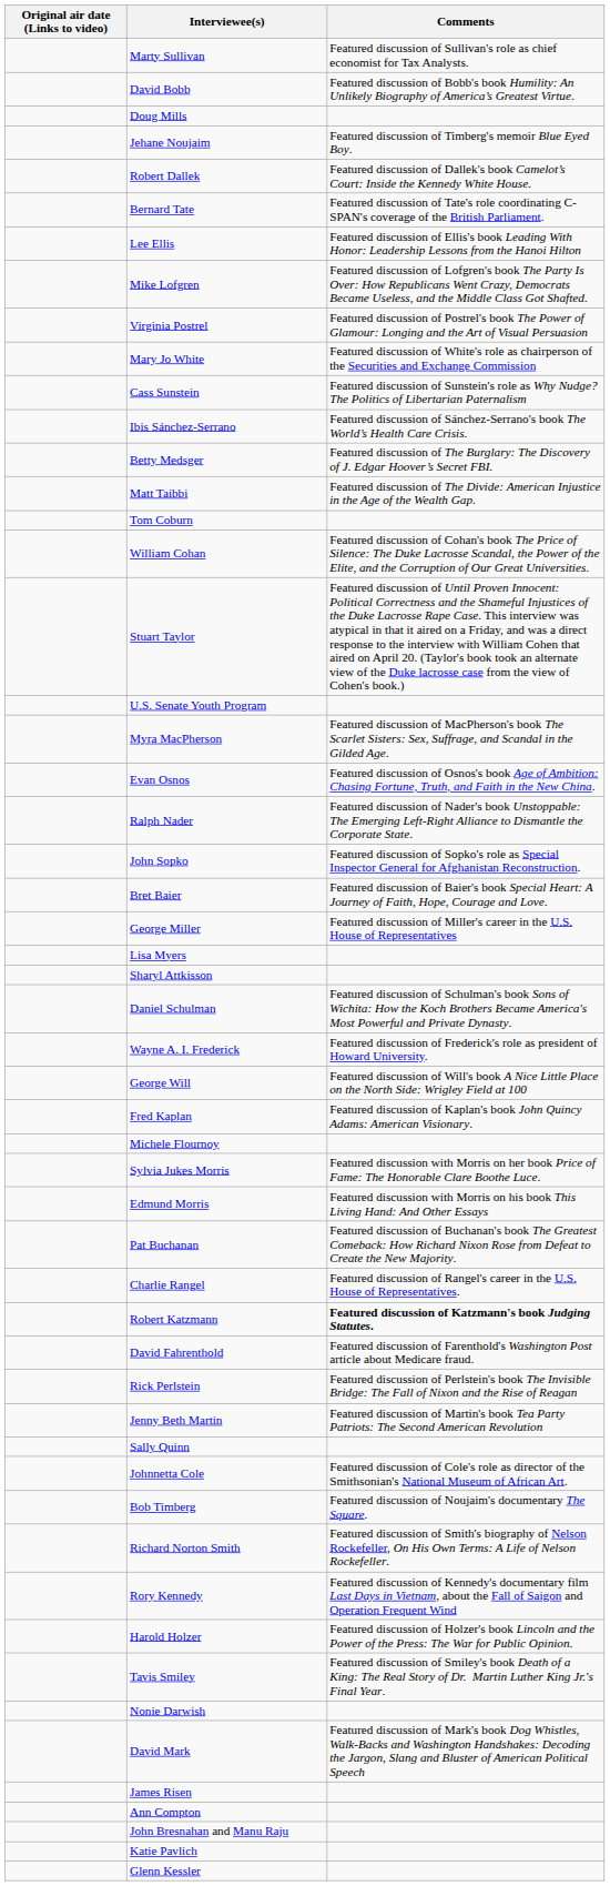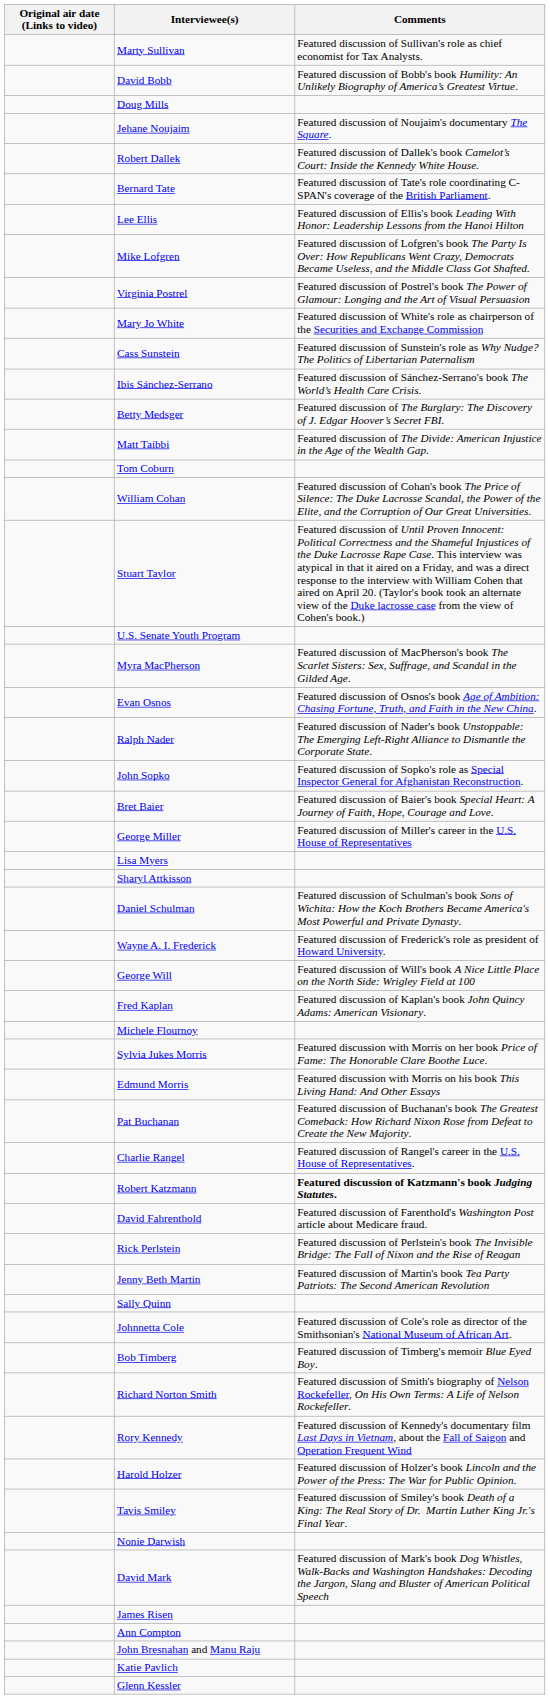 <table class="wikitable">
 <tr>
 <th width="150">Original air date<br>(Links to video)</th>
 <th width="250">Interviewee(s)</th>
 <th width="350">Comments</th>
 </tr>
 <tr>
 <td></td>
 <td><a href='#'>Marty Sullivan</a></td>
 <td>Featured discussion of Sullivan's role as chief economist for Tax Analysts.</td>
 </tr>
 <tr>
 <td></td>
 <td><a href='#'>David Bobb</a></td>
 <td>Featured discussion of Bobb's book <em>Humility: An Unlikely Biography of America’s Greatest Virtue</em>.</td>
 </tr>
 <tr>
 <td></td>
 <td><a href='#'>Doug Mills</a></td>
 <td></td>
 </tr>
 <tr>
 <td></td>
 <td><a href='#'>Jehane Noujaim</a></td>
-<td>Featured discussion of Timberg's memoir <em>Blue Eyed Boy</em>.</td>
+<td>Featured discussion of Noujaim's documentary <em><a href='#'>The Square</a></em>.</td>
 </tr>
 <tr>
 <td></td>
 <td><a href='#'>Robert Dallek</a></td>
 <td>Featured discussion of Dallek's book <em>Camelot’s Court: Inside the Kennedy White House</em>.</td>
 </tr>
 <tr>
 <td></td>
 <td><a href='#'>Bernard Tate</a></td>
 <td>Featured discussion of Tate's role coordinating C-SPAN's coverage of the <a href='#'>British Parliament</a>.</td>
 </tr>
 <tr>
 <td></td>
 <td><a href='#'>Lee Ellis</a></td>
 <td>Featured discussion of Ellis's book <em>Leading With Honor: Leadership Lessons from the Hanoi Hilton</em></td>
 </tr>
 <tr>
 <td></td>
 <td><a href='#'>Mike Lofgren</a></td>
 <td>Featured discussion of Lofgren's book <em>The Party Is Over: How Republicans Went Crazy, Democrats Became Useless, and the Middle Class Got Shafted</em>.</td>
 </tr>
 <tr>
 <td></td>
 <td><a href='#'>Virginia Postrel</a></td>
 <td>Featured discussion of Postrel's book <em>The Power of Glamour: Longing and the Art of Visual Persuasion</em></td>
 </tr>
 <tr>
 <td></td>
 <td><a href='#'>Mary Jo White</a></td>
 <td>Featured discussion of White's role as chairperson of the <a href='#'>Securities and Exchange Commission</a></td>
 </tr>
 <tr>
 <td></td>
 <td><a href='#'>Cass Sunstein</a></td>
 <td>Featured discussion of Sunstein's role as <em>Why Nudge? The Politics of Libertarian Paternalism</em></td>
 </tr>
 <tr>
 <td></td>
 <td><a href='#'>Ibis Sánchez-Serrano</a></td>
 <td>Featured discussion of Sánchez-Serrano's book <em>The World’s Health Care Crisis</em>.</td>
 </tr>
 <tr>
 <td></td>
 <td><a href='#'>Betty Medsger</a></td>
 <td>Featured discussion of <em>The Burglary: The Discovery of J. Edgar Hoover’s Secret FBI</em>.</td>
 </tr>
 <tr>
 <td></td>
 <td><a href='#'>Matt Taibbi</a></td>
 <td>Featured discussion of <em>The Divide: American Injustice in the Age of the Wealth Gap</em>.</td>
 </tr>
 <tr>
 <td></td>
 <td><a href='#'>Tom Coburn</a></td>
 <td></td>
 </tr>
 <tr>
 <td></td>
 <td><a href='#'>William Cohan</a></td>
 <td>Featured discussion of Cohan's book <em>The Price of Silence: The Duke Lacrosse Scandal, the Power of the Elite, and the Corruption of Our Great Universities</em>.</td>
 </tr>
 <tr>
 <td></td>
 <td><a href='#'>Stuart Taylor</a></td>
 <td>Featured discussion of <em>Until Proven Innocent: Political Correctness and the Shameful Injustices of the Duke Lacrosse Rape Case</em>. This interview was atypical in that it aired on a Friday, and was a direct response to the interview with William Cohen that aired on April 20. (Taylor's book took an alternate view of the <a href='#'>Duke lacrosse case</a> from the view of Cohen's book.)</td>
 </tr>
 <tr>
 <td></td>
 <td><a href='#'>U.S. Senate Youth Program</a></td>
 <td></td>
 </tr>
 <tr>
 <td></td>
 <td><a href='#'>Myra MacPherson</a></td>
 <td>Featured discussion of MacPherson's book <em>The Scarlet Sisters: Sex, Suffrage, and Scandal in the Gilded Age</em>.</td>
 </tr>
 <tr>
 <td></td>
 <td><a href='#'>Evan Osnos</a></td>
 <td>Featured discussion of Osnos's book <em><a href='#'>Age of Ambition: Chasing Fortune, Truth, and Faith in the New China</a></em>.</td>
 </tr>
 <tr>
 <td></td>
 <td><a href='#'>Ralph Nader</a></td>
 <td>Featured discussion of Nader's book <em>Unstoppable: The Emerging Left-Right Alliance to Dismantle the Corporate State</em>.</td>
 </tr>
 <tr>
 <td></td>
 <td><a href='#'>John Sopko</a></td>
 <td>Featured discussion of Sopko's role as <a href='#'>Special Inspector General for Afghanistan Reconstruction</a>.</td>
 </tr>
 <tr>
 <td></td>
 <td><a href='#'>Bret Baier</a></td>
 <td>Featured discussion of Baier's book <em>Special Heart: A Journey of Faith, Hope, Courage and Love</em>.</td>
 </tr>
 <tr>
 <td></td>
 <td><a href='#'>George Miller</a></td>
 <td>Featured discussion of Miller's career in the <a href='#'>U.S. House of Representatives</a></td>
 </tr>
 <tr>
 <td></td>
 <td><a href='#'>Lisa Myers</a></td>
 <td></td>
 </tr>
 <tr>
 <td></td>
 <td><a href='#'>Sharyl Attkisson</a></td>
 <td></td>
 </tr>
 <tr>
 <td></td>
 <td><a href='#'>Daniel Schulman</a></td>
 <td>Featured discussion of Schulman's book <em>Sons of Wichita: How the Koch Brothers Became America's Most Powerful and Private Dynasty</em>.</td>
 </tr>
 <tr>
 <td></td>
 <td><a href='#'>Wayne A. I. Frederick</a></td>
 <td>Featured discussion of Frederick's role as president of <a href='#'>Howard University</a>.</td>
 </tr>
 <tr>
 <td></td>
 <td><a href='#'>George Will</a></td>
 <td>Featured discussion of Will's book <em>A Nice Little Place on the North Side: Wrigley Field at 100</em></td>
 </tr>
 <tr>
 <td></td>
 <td><a href='#'>Fred Kaplan</a></td>
 <td>Featured discussion of Kaplan's book <em>John Quincy Adams: American Visionary</em>.</td>
 </tr>
 <tr>
 <td></td>
 <td><a href='#'>Michele Flournoy</a></td>
 <td></td>
 </tr>
 <tr>
 <td></td>
 <td><a href='#'>Sylvia Jukes Morris</a></td>
 <td>Featured discussion with Morris on her book <em>Price of Fame: The Honorable Clare Boothe Luce</em>.</td>
 </tr>
 <tr>
 <td></td>
 <td><a href='#'>Edmund Morris</a></td>
 <td>Featured discussion with Morris on his book <em>This Living Hand: And Other Essays</em></td>
 </tr>
 <tr>
 <td></td>
 <td><a href='#'>Pat Buchanan</a></td>
 <td>Featured discussion of Buchanan's book <em>The Greatest Comeback: How Richard Nixon Rose from Defeat to Create the New Majority</em>.</td>
 </tr>
 <tr>
 <td></td>
 <td><a href='#'>Charlie Rangel</a></td>
 <td>Featured discussion of Rangel's career in the <a href='#'>U.S. House of Representatives</a>.</td>
 </tr>
 <tr>
 <td></td>
 <td><a href='#'>Robert Katzmann</a></td>
 <td><strong>Featured discussion of Katzmann's book <em>Judging Statutes</em>.</strong></td>
 </tr>
 <tr>
 <td></td>
 <td><a href='#'>David Fahrenthold</a></td>
 <td>Featured discussion of Farenthold's <em>Washington Post</em> article about Medicare fraud.</td>
 </tr>
 <tr>
 <td></td>
 <td><a href='#'>Rick Perlstein</a></td>
 <td>Featured discussion of Perlstein's book <em>The Invisible Bridge: The Fall of Nixon and the Rise of Reagan</em></td>
 </tr>
 <tr>
 <td></td>
 <td><a href='#'>Jenny Beth Martin</a></td>
 <td>Featured discussion of Martin's book <em>Tea Party Patriots: The Second American Revolution</em></td>
 </tr>
 <tr>
 <td></td>
 <td><a href='#'>Sally Quinn</a></td>
 <td></td>
 </tr>
 <tr>
 <td></td>
 <td><a href='#'>Johnnetta Cole</a></td>
 <td>Featured discussion of Cole's role as director of the Smithsonian's <a href='#'>National Museum of African Art</a>.</td>
 </tr>
 <tr>
 <td></td>
 <td><a href='#'>Bob Timberg</a></td>
-<td>Featured discussion of Noujaim's documentary <em><a href='#'>The Square</a></em>.</td>
+<td>Featured discussion of Timberg's memoir <em>Blue Eyed Boy</em>.</td>
 </tr>
 <tr>
 <td></td>
 <td><a href='#'>Richard Norton Smith</a></td>
 <td>Featured discussion of Smith's biography of <a href='#'>Nelson Rockefeller</a>, <em>On His Own Terms: A Life of Nelson Rockefeller</em>.</td>
 </tr>
 <tr>
 <td></td>
 <td><a href='#'>Rory Kennedy</a></td>
 <td>Featured discussion of Kennedy's documentary film <em><a href='#'>Last Days in Vietnam</a></em>, about the <a href='#'>Fall of Saigon</a> and <a href='#'>Operation Frequent Wind</a></td>
 </tr>
 <tr>
 <td></td>
 <td><a href='#'>Harold Holzer</a></td>
 <td>Featured discussion of Holzer's book <em>Lincoln and the Power of the Press: The War for Public Opinion</em>.</td>
 </tr>
 <tr>
 <td></td>
 <td><a href='#'>Tavis Smiley</a></td>
 <td>Featured discussion of Smiley's book <em>Death of a King: The Real Story of Dr. Martin Luther King Jr.'s Final Year</em>.</td>
 </tr>
 <tr>
 <td></td>
 <td><a href='#'>Nonie Darwish</a></td>
 <td></td>
 </tr>
 <tr>
 <td></td>
 <td><a href='#'>David Mark</a></td>
 <td>Featured discussion of Mark's book <em>Dog Whistles, Walk-Backs and Washington Handshakes: Decoding the Jargon, Slang and Bluster of American Political Speech</em></td>
 </tr>
 <tr>
 <td></td>
 <td><a href='#'>James Risen</a></td>
 <td></td>
 </tr>
 <tr>
 <td></td>
 <td><a href='#'>Ann Compton</a></td>
 <td></td>
 </tr>
 <tr>
 <td></td>
 <td><a href='#'>John Bresnahan</a> and <a href='#'>Manu Raju</a></td>
 <td></td>
 </tr>
 <tr>
 <td></td>
 <td><a href='#'>Katie Pavlich</a></td>
 <td></td>
 </tr>
 <tr>
 <td></td>
 <td><a href='#'>Glenn Kessler</a></td>
 <td></td>
 </tr>
 </table>
